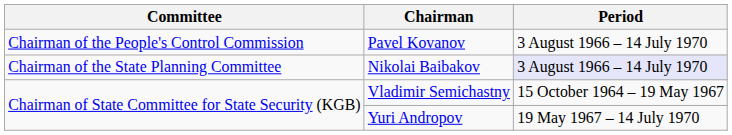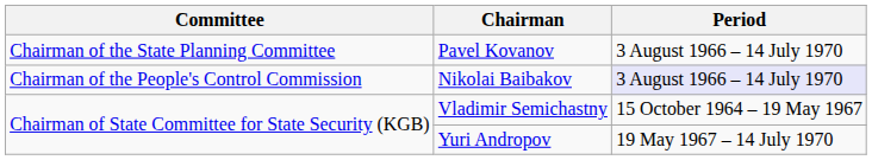 <table class="wikitable">
 <tr>
 <th>Committee</th>
 <th>Chairman</th>
 <th>Period</th>
 </tr>
 <tr>
-<td><a href='#'>Chairman of the People's Control Commission</a></td>
+<td><a href='#'>Chairman of the State Planning Committee</a></td>
 <td><a href='#'>Pavel Kovanov</a></td>
 <td>3 August 1966 – 14 July 1970</td>
 </tr>
 <tr>
-<td><a href='#'>Chairman of the State Planning Committee</a></td>
+<td><a href='#'>Chairman of the People's Control Commission</a></td>
 <td><a href='#'>Nikolai Baibakov</a></td>
 <td style="background: lavender;">3 August 1966 – 14 July 1970</td>
 </tr>
 <tr>
 <td rowspan="2"><a href='#'>Chairman of State Committee for State Security</a> (KGB)</td>
 <td><a href='#'>Vladimir Semichastny</a></td>
 <td>15 October 1964 – 19 May 1967</td>
 </tr>
 <tr>
 <td><a href='#'>Yuri Andropov</a></td>
 <td>19 May 1967 – 14 July 1970</td>
 </tr>
 </table>
